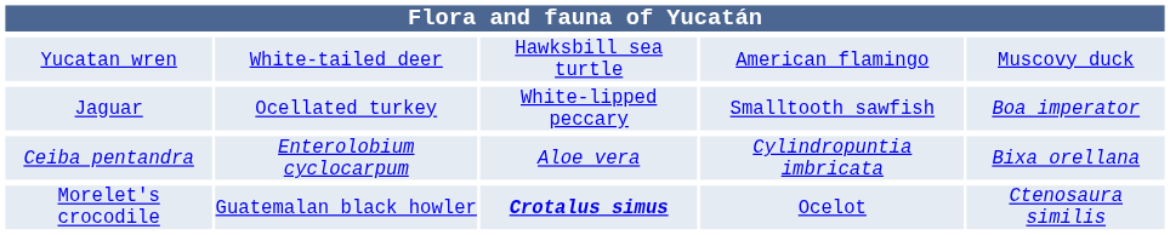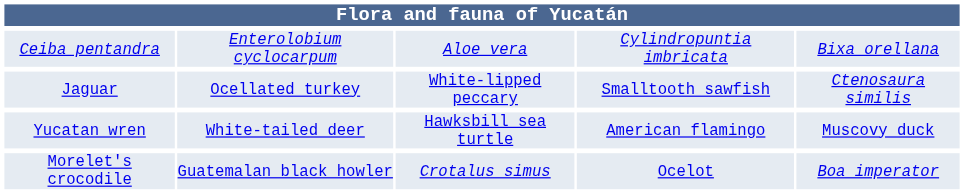 <table class="toc" cellpadding="0" cellspacing="2" style="width:800px; float:center">
 <tr>
 <td colspan="5" style="background:#4b6791; color:white; font-size:120%; text-align:center;"><strong>Flora and fauna of Yucatán</strong></td>
+</tr>
+<tr>
+<td style="text-align:center; background:#f9f9f9;"></td>
+<td style="text-align:center; background:#f9f9f9;"></td>
+<td style="text-align:center; background:#f9f9f9;"></td>
+<td style="text-align:center; background:#f9f9f9;"></td>
+<td style="text-align:center; background:#f9f9f9;"></td>
+</tr>
+<tr style="text-align:center; background:#e5ebf2;">
+<td><em><a href='#'>Ceiba pentandra</a></em></td>
+<td><em><a href='#'>Enterolobium cyclocarpum</a></em></td>
+<td><em><a href='#'>Aloe vera</a></em></td>
+<td><em><a href='#'>Cylindropuntia imbricata</a></em></td>
+<td><em><a href='#'>Bixa orellana</a></em></td>
+</tr>
+<tr>
+<td style="text-align:center; background:#f9f9f9;"></td>
+<td style="text-align:center; background:#f9f9f9;"></td>
+<td style="text-align:center; background:#f9f9f9;"></td>
+<td style="text-align:center; background:#f9f9f9;"></td>
+<td style="text-align:center; background:#f9f9f9;"></td>
+</tr>
+<tr style="text-align:center; background:#e5ebf2;">
+<td><a href='#'>Jaguar</a></td>
+<td><a href='#'>Ocellated turkey</a></td>
+<td><a href='#'>White-lipped peccary</a></td>
+<td><a href='#'>Smalltooth sawfish</a></td>
+<td><em><a href='#'>Ctenosaura similis</a></em></td>
 </tr>
 <tr>
 <td style="text-align:center; background:#f9f9f9;"></td>
 <td style="text-align:center; background:#f9f9f9;"></td>
 <td style="text-align:center; background:#f9f9f9;"></td>
 <td style="text-align:center; background:#f9f9f9;"></td>
 <td style="text-align:center; background:#f9f9f9;"></td>
 </tr>
 <tr style="text-align:center; background:#e5ebf2;">
 <td><a href='#'>Yucatan wren</a></td>
 <td><a href='#'>White-tailed deer</a></td>
 <td><a href='#'>Hawksbill sea turtle</a></td>
 <td><a href='#'>American flamingo</a></td>
 <td><a href='#'>Muscovy duck</a></td>
 </tr>
 <tr>
 <td style="text-align:center; background:#f9f9f9;"></td>
 <td style="text-align:center; background:#f9f9f9;"></td>
 <td style="text-align:center; background:#f9f9f9;"></td>
 <td style="text-align:center; background:#f9f9f9;"></td>
 <td style="text-align:center; background:#f9f9f9;"></td>
 </tr>
 <tr style="text-align:center; background:#e5ebf2;">
-<td><a href='#'>Jaguar</a></td>
-<td><a href='#'>Ocellated turkey</a></td>
-<td><a href='#'>White-lipped peccary</a></td>
-<td><a href='#'>Smalltooth sawfish</a></td>
+<td><a href='#'>Morelet's crocodile</a></td>
+<td><a href='#'>Guatemalan black howler</a></td>
+<td><em><a href='#'>Crotalus simus</a></em></td>
+<td><a href='#'>Ocelot</a></td>
 <td><em><a href='#'>Boa imperator</a></em></td>
 </tr>
-<tr>
-<td style="text-align:center; background:#f9f9f9;"></td>
-<td style="text-align:center; background:#f9f9f9;"></td>
-<td style="text-align:center; background:#f9f9f9;"></td>
-<td style="text-align:center; background:#f9f9f9;"></td>
-<td style="text-align:center; background:#f9f9f9;"></td>
-</tr>
-<tr style="text-align:center; background:#e5ebf2;">
-<td><em><a href='#'>Ceiba pentandra</a></em></td>
-<td><em><a href='#'>Enterolobium cyclocarpum</a></em></td>
-<td><em><a href='#'>Aloe vera</a></em></td>
-<td><em><a href='#'>Cylindropuntia imbricata</a></em></td>
-<td><em><a href='#'>Bixa orellana</a></em></td>
-</tr>
-<tr>
-<td style="text-align:center; background:#f9f9f9;"></td>
-<td style="text-align:center; background:#f9f9f9;"></td>
-<td style="text-align:center; background:#f9f9f9;"></td>
-<td style="text-align:center; background:#f9f9f9;"></td>
-<td style="text-align:center; background:#f9f9f9;"></td>
-</tr>
-<tr style="text-align:center; background:#e5ebf2;">
-<td><a href='#'>Morelet's crocodile</a></td>
-<td><a href='#'>Guatemalan black howler</a></td>
-<td><strong><em><a href='#'>Crotalus simus</a></em></strong></td>
-<td><a href='#'>Ocelot</a></td>
-<td><em><a href='#'>Ctenosaura similis</a></em></td>
-</tr>
 </table>
